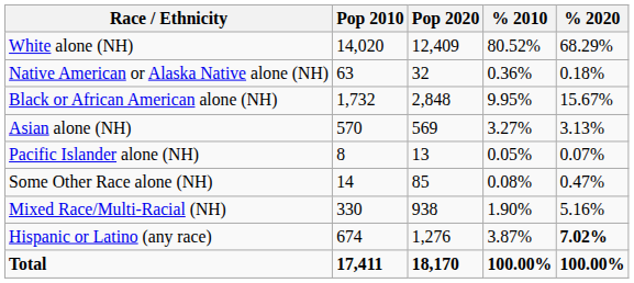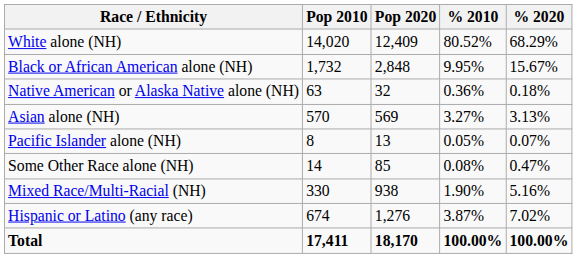 <table class="wikitable">
 <tr>
 <th>Race / Ethnicity</th>
 <th>Pop 2010</th>
 <th>Pop 2020</th>
 <th>% 2010</th>
 <th>% 2020</th>
 </tr>
 <tr>
 <td><a href='#'>White</a> alone (NH)</td>
 <td>14,020</td>
 <td>12,409</td>
 <td>80.52%</td>
 <td>68.29%</td>
 </tr>
 <tr>
+<td><a href='#'>Black or African American</a> alone (NH)</td>
+<td>1,732</td>
+<td>2,848</td>
+<td>9.95%</td>
+<td>15.67%</td>
+</tr>
+<tr>
 <td><a href='#'>Native American</a> or <a href='#'>Alaska Native</a> alone (NH)</td>
 <td>63</td>
 <td>32</td>
 <td>0.36%</td>
 <td>0.18%</td>
-</tr>
-<tr>
-<td><a href='#'>Black or African American</a> alone (NH)</td>
-<td>1,732</td>
-<td>2,848</td>
-<td>9.95%</td>
-<td>15.67%</td>
 </tr>
 <tr>
 <td><a href='#'>Asian</a> alone (NH)</td>
 <td>570</td>
 <td>569</td>
 <td>3.27%</td>
 <td>3.13%</td>
 </tr>
 <tr>
 <td><a href='#'>Pacific Islander</a> alone (NH)</td>
 <td>8</td>
 <td>13</td>
 <td>0.05%</td>
 <td>0.07%</td>
 </tr>
 <tr>
 <td>Some Other Race alone (NH)</td>
 <td>14</td>
 <td>85</td>
 <td>0.08%</td>
 <td>0.47%</td>
 </tr>
 <tr>
 <td><a href='#'>Mixed Race/Multi-Racial</a> (NH)</td>
 <td>330</td>
 <td>938</td>
 <td>1.90%</td>
 <td>5.16%</td>
 </tr>
 <tr>
 <td><a href='#'>Hispanic or Latino</a> (any race)</td>
 <td>674</td>
 <td>1,276</td>
 <td>3.87%</td>
-<td><strong>7.02%</strong></td>
+<td>7.02%</td>
 </tr>
 <tr>
 <td><strong>Total</strong></td>
 <td><strong>17,411</strong></td>
 <td><strong>18,170</strong></td>
 <td><strong>100.00%</strong></td>
 <td><strong>100.00%</strong></td>
 </tr>
 </table>
